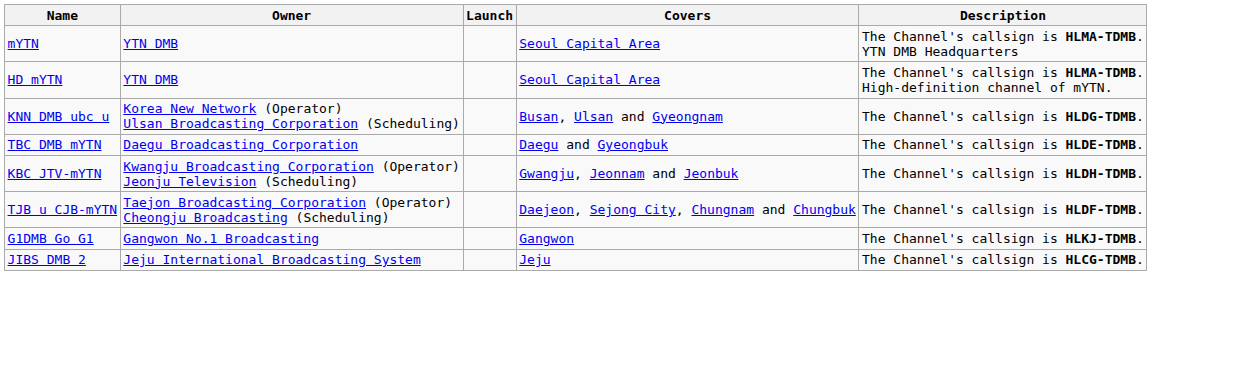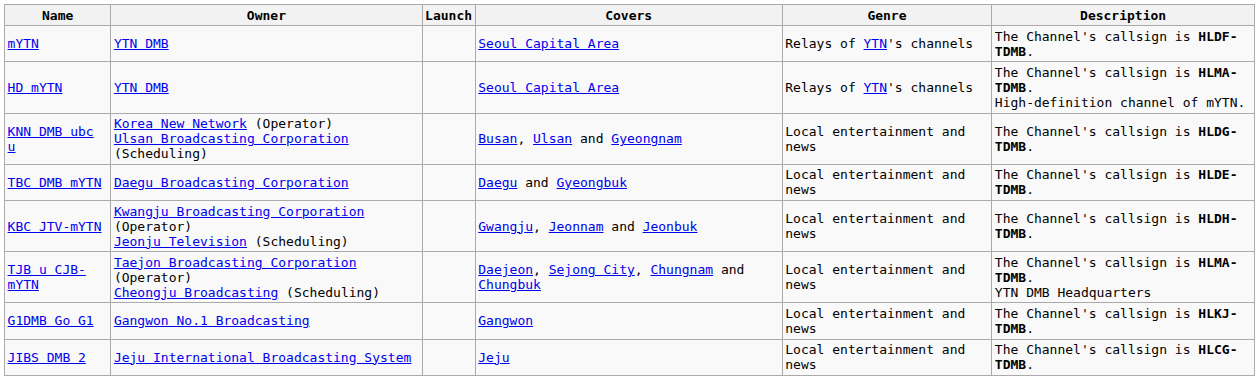 <table class="wikitable sortable">
 <tr>
 <th>Name</th>
 <th>Owner</th>
 <th>Launch</th>
 <th>Covers</th>
+<th>Genre</th>
 <th>Description</th>
 </tr>
 <tr>
 <td><a href='#'>mYTN</a></td>
 <td><a href='#'>YTN DMB</a></td>
 <td></td>
 <td><a href='#'>Seoul Capital Area</a></td>
-<td>The Channel's callsign is <strong>HLMA-TDMB</strong>.<br>YTN DMB Headquarters</td>
+<td>Relays of <a href='#'>YTN</a>'s channels</td>
+<td>The Channel's callsign is <strong>HLDF-TDMB</strong>.</td>
 </tr>
 <tr>
 <td><a href='#'>HD mYTN</a></td>
 <td><a href='#'>YTN DMB</a></td>
 <td></td>
 <td><a href='#'>Seoul Capital Area</a></td>
+<td>Relays of <a href='#'>YTN</a>'s channels</td>
 <td>The Channel's callsign is <strong>HLMA-TDMB</strong>.<br>High-definition channel of mYTN.</td>
 </tr>
 <tr>
 <td><a href='#'>KNN DMB ubc u</a></td>
 <td><a href='#'>Korea New Network</a> (Operator)<br><a href='#'>Ulsan Broadcasting Corporation</a> (Scheduling)</td>
 <td></td>
 <td><a href='#'>Busan</a>, <a href='#'>Ulsan</a> and <a href='#'>Gyeongnam</a></td>
+<td>Local entertainment and news</td>
 <td>The Channel's callsign is <strong>HLDG-TDMB</strong>.</td>
 </tr>
 <tr>
 <td><a href='#'>TBC DMB mYTN</a></td>
 <td><a href='#'>Daegu Broadcasting Corporation</a></td>
 <td></td>
 <td><a href='#'>Daegu</a> and <a href='#'>Gyeongbuk</a></td>
+<td>Local entertainment and news</td>
 <td>The Channel's callsign is <strong>HLDE-TDMB</strong>.</td>
 </tr>
 <tr>
 <td><a href='#'>KBC JTV-mYTN</a></td>
 <td><a href='#'>Kwangju Broadcasting Corporation</a> (Operator)<br><a href='#'>Jeonju Television</a> (Scheduling)</td>
 <td></td>
 <td><a href='#'>Gwangju</a>, <a href='#'>Jeonnam</a> and <a href='#'>Jeonbuk</a></td>
+<td>Local entertainment and news</td>
 <td>The Channel's callsign is <strong>HLDH-TDMB</strong>.</td>
 </tr>
 <tr>
 <td><a href='#'>TJB u CJB-mYTN</a></td>
 <td><a href='#'>Taejon Broadcasting Corporation</a> (Operator)<br><a href='#'>Cheongju Broadcasting</a> (Scheduling)</td>
 <td></td>
 <td><a href='#'>Daejeon</a>, <a href='#'>Sejong City</a>, <a href='#'>Chungnam</a> and <a href='#'>Chungbuk</a></td>
-<td>The Channel's callsign is <strong>HLDF-TDMB</strong>.</td>
+<td>Local entertainment and news</td>
+<td>The Channel's callsign is <strong>HLMA-TDMB</strong>.<br>YTN DMB Headquarters</td>
 </tr>
 <tr>
 <td><a href='#'>G1DMB Go G1</a></td>
 <td><a href='#'>Gangwon No.1 Broadcasting</a></td>
 <td></td>
 <td><a href='#'>Gangwon</a></td>
+<td>Local entertainment and news</td>
 <td>The Channel's callsign is <strong>HLKJ-TDMB</strong>.</td>
 </tr>
 <tr>
 <td><a href='#'>JIBS DMB 2</a></td>
 <td><a href='#'>Jeju International Broadcasting System</a></td>
 <td></td>
 <td><a href='#'>Jeju</a></td>
+<td>Local entertainment and news</td>
 <td>The Channel's callsign is <strong>HLCG-TDMB</strong>.</td>
 </tr>
 </table>
